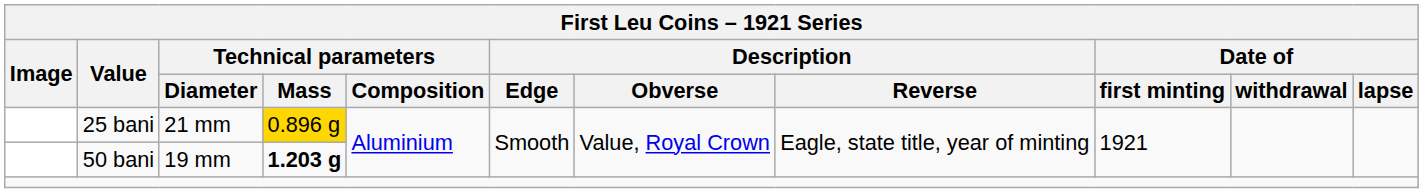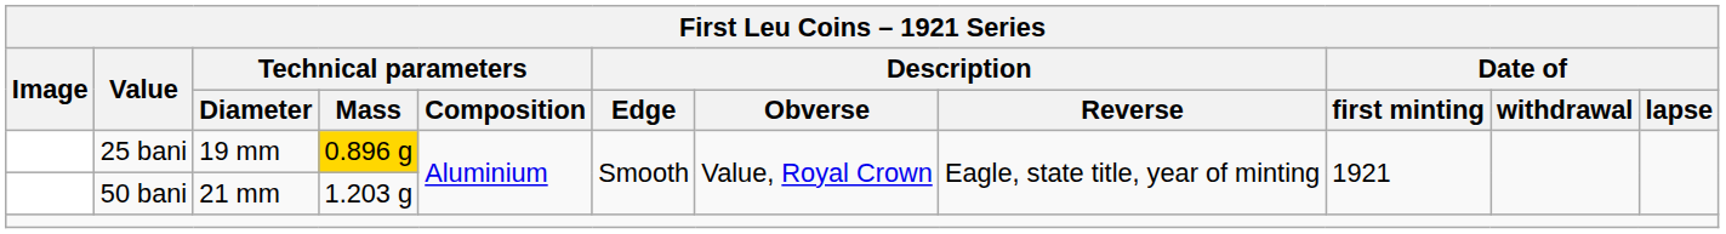 <table class="wikitable" style="font-size: 90%">
 <tr>
 <th colspan="11">First Leu Coins –  1921 Series</th>
 </tr>
 <tr>
 <th rowspan="2">Image</th>
 <th rowspan="2">Value</th>
 <th colspan="3">Technical parameters</th>
 <th colspan="3">Description</th>
 <th colspan="3">Date of</th>
 </tr>
 <tr>
 <th>Diameter</th>
 <th>Mass</th>
 <th>Composition</th>
 <th>Edge</th>
 <th>Obverse</th>
 <th>Reverse</th>
 <th>first minting</th>
 <th>withdrawal</th>
 <th>lapse</th>
 </tr>
 <tr>
 <td align="center" bgcolor="white"></td>
 <td>25 bani</td>
-<td>21 mm</td>
+<td>19 mm</td>
 <td style="background: gold;">0.896 g</td>
 <td rowspan=2><a href='#'>Aluminium</a></td>
 <td rowspan=2>Smooth</td>
 <td rowspan=2>Value, <a href='#'>Royal Crown</a></td>
 <td rowspan=2>Eagle, state title, year of minting</td>
 <td rowspan=2>1921</td>
 <td rowspan=2></td>
 <td rowspan=2></td>
 </tr>
 <tr>
 <td align="center" bgcolor="white"></td>
 <td>50 bani</td>
-<td>19 mm</td>
-<td><strong>1.203 g</strong></td>
+<td>21 mm</td>
+<td>1.203 g</td>
 </tr>
 <tr>
 <td colspan="11"></td>
 </tr>
 </table>
